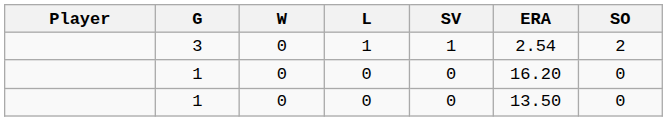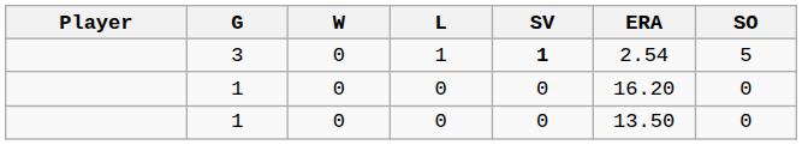 <table class="wikitable sortable">
 <tr>
 <th bgcolor="#DDDDFF" width="16%">Player</th>
 <th bgcolor="#DDDDFF" width="9%">G</th>
 <th bgcolor="#DDDDFF" width="9%">W</th>
 <th bgcolor="#DDDDFF" width="9%">L</th>
 <th bgcolor="#DDDDFF" width="9%">SV</th>
 <th bgcolor="#DDDDFF" width="9%">ERA</th>
 <th bgcolor="#DDDDFF" width="9%">SO</th>
 </tr>
 <tr align="center">
 <td></td>
 <td>3</td>
 <td>0</td>
 <td>1</td>
-<td>1</td>
+<td><strong>1</strong></td>
 <td>2.54</td>
-<td>2</td>
+<td>5</td>
 </tr>
 <tr align="center">
 <td></td>
 <td>1</td>
 <td>0</td>
 <td>0</td>
 <td>0</td>
 <td>16.20</td>
 <td>0</td>
 </tr>
 <tr align="center">
 <td></td>
 <td>1</td>
 <td>0</td>
 <td>0</td>
 <td>0</td>
 <td>13.50</td>
 <td>0</td>
 </tr>
 </table>
